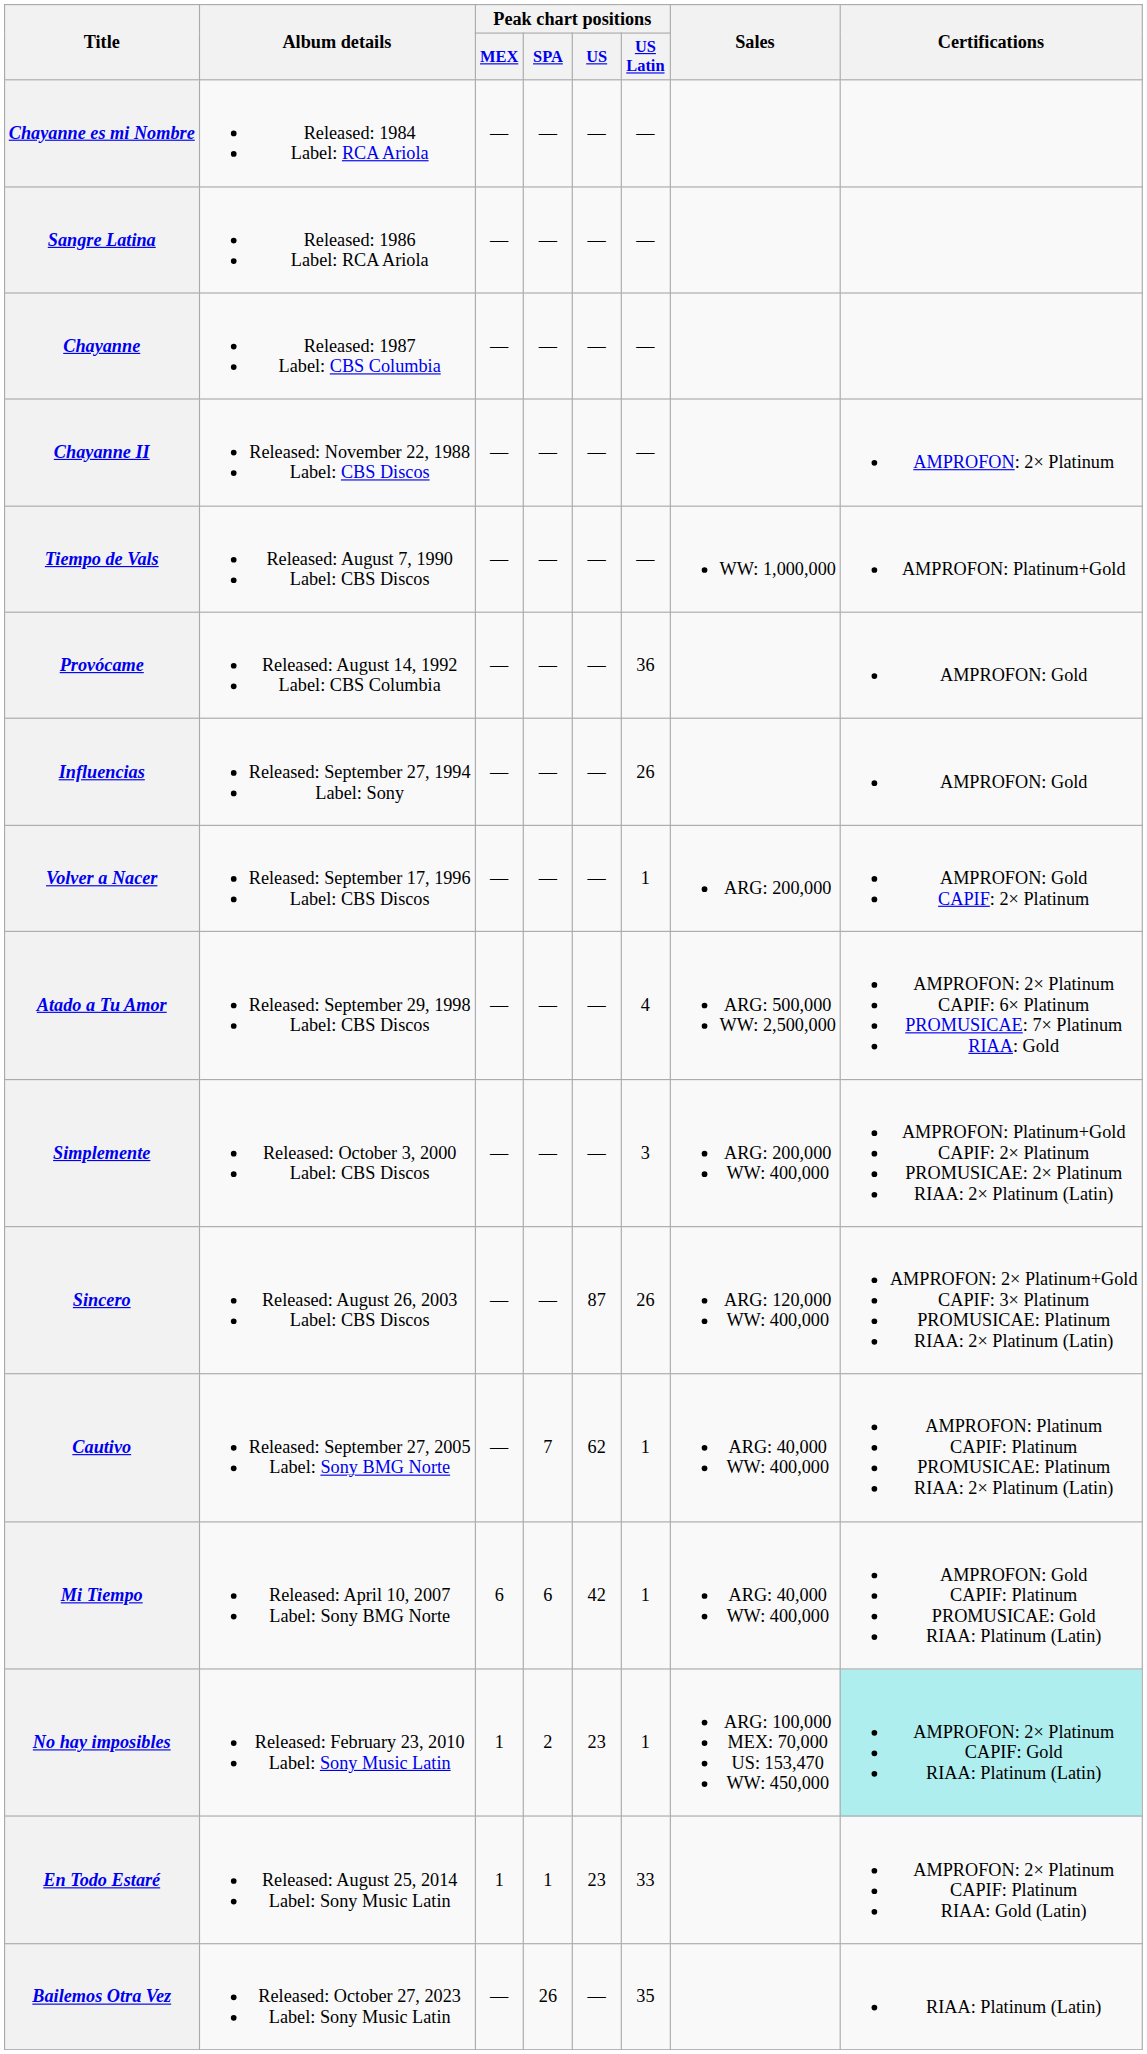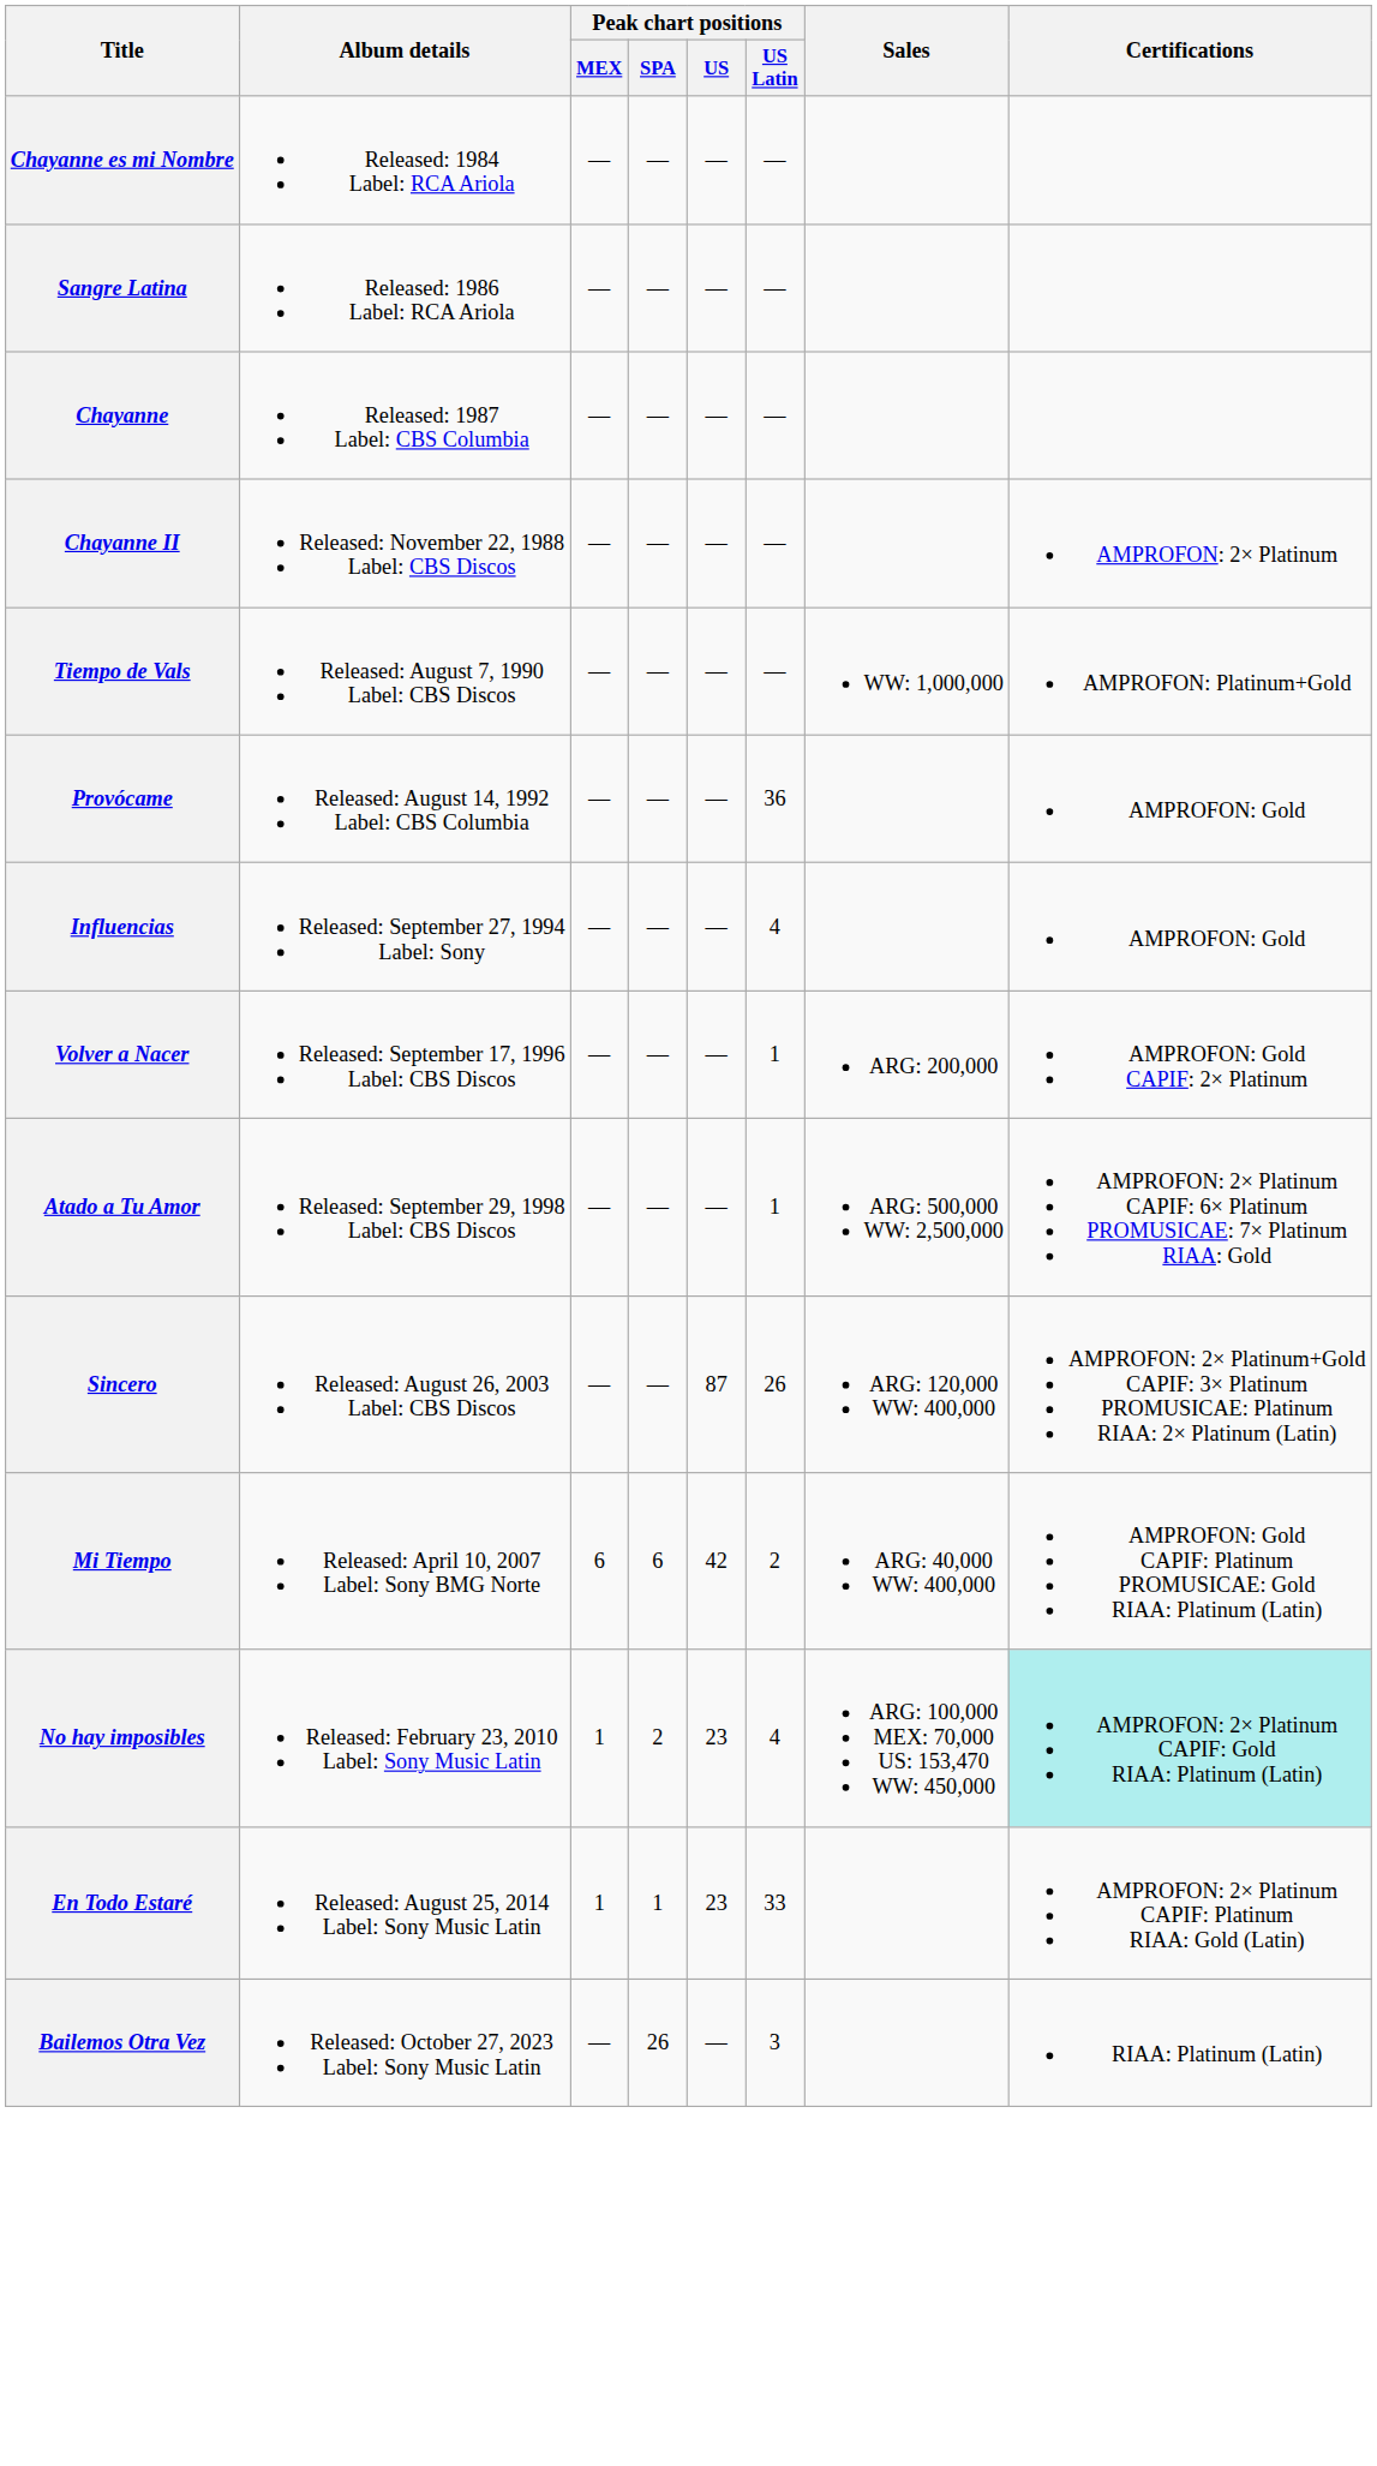 <table class="wikitable plainrowheaders" style="text-align:center;">
 <tr>
 <th rowspan="2">Title</th>
 <th rowspan="2">Album details</th>
 <th colspan="4">Peak chart positions</th>
 <th rowspan="2">Sales</th>
 <th rowspan="2">Certifications</th>
 </tr>
 <tr>
 <th scope="col" style="width:2.5em;font-size:90%;"><a href='#'>MEX</a><br></th>
 <th scope="col" style="width:2.5em;font-size:90%;"><a href='#'>SPA</a><br></th>
 <th scope="col" style="width:2.5em;font-size:90%;"><a href='#'>US</a><br></th>
 <th scope="col" style="width:2.5em;font-size:90%;"><a href='#'>US<br>Latin</a><br></th>
 </tr>
 <tr>
 <th scope="row"><em><a href='#'>Chayanne es mi Nombre</a></em></th>
 <td><br><ul><li>Released: 1984</li><li>Label: <a href='#'>RCA Ariola</a></li></ul></td>
 <td>—</td>
 <td>—</td>
 <td>—</td>
 <td>—</td>
 <td></td>
 <td></td>
 </tr>
 <tr>
 <th scope="row"><em><a href='#'>Sangre Latina</a></em></th>
 <td><br><ul><li>Released: 1986</li><li>Label: RCA Ariola</li></ul></td>
 <td>—</td>
 <td>—</td>
 <td>—</td>
 <td>—</td>
 <td></td>
 <td></td>
 </tr>
 <tr>
 <th scope="row"><em><a href='#'>Chayanne</a></em></th>
 <td><br><ul><li>Released: 1987</li><li>Label: <a href='#'>CBS Columbia</a></li></ul></td>
 <td>—</td>
 <td>—</td>
 <td>—</td>
 <td>—</td>
 <td></td>
 <td></td>
 </tr>
 <tr>
 <th scope="row"><em><a href='#'>Chayanne II</a></em></th>
 <td><br><ul><li>Released: November 22, 1988</li><li>Label: <a href='#'>CBS Discos</a></li></ul></td>
 <td>—</td>
 <td>—</td>
 <td>—</td>
 <td>—</td>
 <td></td>
 <td><br><ul><li><a href='#'>AMPROFON</a>: 2× Platinum</li></ul></td>
 </tr>
 <tr>
 <th scope="row"><em><a href='#'>Tiempo de Vals</a></em></th>
 <td><br><ul><li>Released: August 7, 1990</li><li>Label: CBS Discos</li></ul></td>
 <td>—</td>
 <td>—</td>
 <td>—</td>
 <td>—</td>
 <td><br><ul><li>WW: 1,000,000</li></ul></td>
 <td><br><ul><li>AMPROFON: Platinum+Gold</li></ul></td>
 </tr>
 <tr>
 <th scope="row"><em><a href='#'>Provócame</a></em></th>
 <td><br><ul><li>Released: August 14, 1992</li><li>Label: CBS Columbia</li></ul></td>
 <td>—</td>
 <td>—</td>
 <td>—</td>
 <td>36</td>
 <td></td>
 <td><br><ul><li>AMPROFON: Gold</li></ul></td>
 </tr>
 <tr>
 <th scope="row"><em><a href='#'>Influencias</a></em></th>
 <td><br><ul><li>Released: September 27, 1994</li><li>Label: Sony</li></ul></td>
 <td>—</td>
 <td>—</td>
 <td>—</td>
-<td>26</td>
+<td>4</td>
 <td></td>
 <td><br><ul><li>AMPROFON: Gold</li></ul></td>
 </tr>
 <tr>
 <th scope="row"><em><a href='#'>Volver a Nacer</a></em></th>
 <td><br><ul><li>Released: September 17, 1996</li><li>Label: CBS Discos</li></ul></td>
 <td>—</td>
 <td>—</td>
 <td>—</td>
 <td>1</td>
 <td><br><ul><li>ARG: 200,000</li></ul></td>
 <td><br><ul><li>AMPROFON: Gold</li><li><a href='#'>CAPIF</a>: 2× Platinum</li></ul></td>
 </tr>
 <tr>
 <th scope="row"><em><a href='#'>Atado a Tu Amor</a></em></th>
 <td><br><ul><li>Released: September 29, 1998</li><li>Label: CBS Discos</li></ul></td>
 <td>—</td>
 <td>—</td>
 <td>—</td>
-<td>4</td>
+<td>1</td>
 <td><br><ul><li>ARG: 500,000</li><li>WW: 2,500,000</li></ul></td>
 <td><br><ul><li>AMPROFON: 2× Platinum</li><li>CAPIF: 6× Platinum</li><li><a href='#'>PROMUSICAE</a>: 7× Platinum</li><li><a href='#'>RIAA</a>: Gold</li></ul></td>
-</tr>
-<tr>
-<th scope="row"><em><a href='#'>Simplemente</a></em></th>
-<td><br><ul><li>Released: October 3, 2000</li><li>Label: CBS Discos</li></ul></td>
-<td>—</td>
-<td>—</td>
-<td>—</td>
-<td>3</td>
-<td><br><ul><li>ARG: 200,000</li><li>WW: 400,000</li></ul></td>
-<td><br><ul><li>AMPROFON: Platinum+Gold</li><li>CAPIF: 2× Platinum</li><li>PROMUSICAE: 2× Platinum</li><li>RIAA: 2× Platinum (Latin)</li></ul></td>
 </tr>
 <tr>
 <th scope="row"><em><a href='#'>Sincero</a></em></th>
 <td><br><ul><li>Released: August 26, 2003</li><li>Label: CBS Discos</li></ul></td>
 <td>—</td>
 <td>—</td>
 <td>87</td>
 <td>26</td>
 <td><br><ul><li>ARG: 120,000</li><li>WW: 400,000</li></ul></td>
 <td><br><ul><li>AMPROFON: 2× Platinum+Gold</li><li>CAPIF: 3× Platinum</li><li>PROMUSICAE: Platinum</li><li>RIAA: 2× Platinum (Latin)</li></ul></td>
 </tr>
 <tr>
-<th scope="row"><em><a href='#'>Cautivo</a></em></th>
-<td><br><ul><li>Released: September 27, 2005</li><li>Label: <a href='#'>Sony BMG Norte</a></li></ul></td>
-<td>—</td>
-<td>7</td>
-<td>62</td>
-<td>1</td>
-<td><br><ul><li>ARG: 40,000</li><li>WW: 400,000</li></ul></td>
-<td><br><ul><li>AMPROFON: Platinum</li><li>CAPIF: Platinum</li><li>PROMUSICAE: Platinum</li><li>RIAA: 2× Platinum (Latin)</li></ul></td>
-</tr>
-<tr>
 <th scope="row"><em><a href='#'>Mi Tiempo</a></em></th>
 <td><br><ul><li>Released: April 10, 2007</li><li>Label: Sony BMG Norte</li></ul></td>
 <td>6</td>
 <td>6</td>
 <td>42</td>
-<td>1</td>
+<td>2</td>
 <td><br><ul><li>ARG: 40,000</li><li>WW: 400,000</li></ul></td>
 <td><br><ul><li>AMPROFON: Gold</li><li>CAPIF: Platinum</li><li>PROMUSICAE: Gold</li><li>RIAA: Platinum (Latin)</li></ul></td>
 </tr>
 <tr>
 <th scope="row"><em><a href='#'>No hay imposibles</a></em></th>
 <td><br><ul><li>Released: February 23, 2010</li><li>Label: <a href='#'>Sony Music Latin</a></li></ul></td>
 <td>1</td>
 <td>2</td>
 <td>23</td>
-<td>1</td>
+<td>4</td>
 <td><br><ul><li>ARG: 100,000</li><li>MEX: 70,000</li><li>US: 153,470</li><li>WW: 450,000</li></ul></td>
 <td style="background: paleturquoise;"><br><ul><li>AMPROFON: 2× Platinum</li><li>CAPIF: Gold</li><li>RIAA: Platinum (Latin)</li></ul></td>
 </tr>
 <tr>
 <th scope="row"><em><a href='#'>En Todo Estaré</a></em></th>
 <td><br><ul><li>Released: August 25, 2014</li><li>Label: Sony Music Latin</li></ul></td>
 <td>1</td>
 <td>1</td>
 <td>23</td>
 <td>33</td>
 <td></td>
 <td><br><ul><li>AMPROFON: 2× Platinum</li><li>CAPIF: Platinum</li><li>RIAA: Gold (Latin)</li></ul></td>
 </tr>
 <tr>
 <th scope="row"><em><a href='#'>Bailemos Otra Vez</a></em></th>
 <td><br><ul><li>Released: October 27, 2023</li><li>Label: Sony Music Latin</li></ul></td>
 <td>—</td>
 <td>26</td>
 <td>—</td>
-<td>35</td>
+<td>3</td>
 <td></td>
 <td><br><ul><li>RIAA: Platinum (Latin)</li></ul></td>
 </tr>
 </table>
